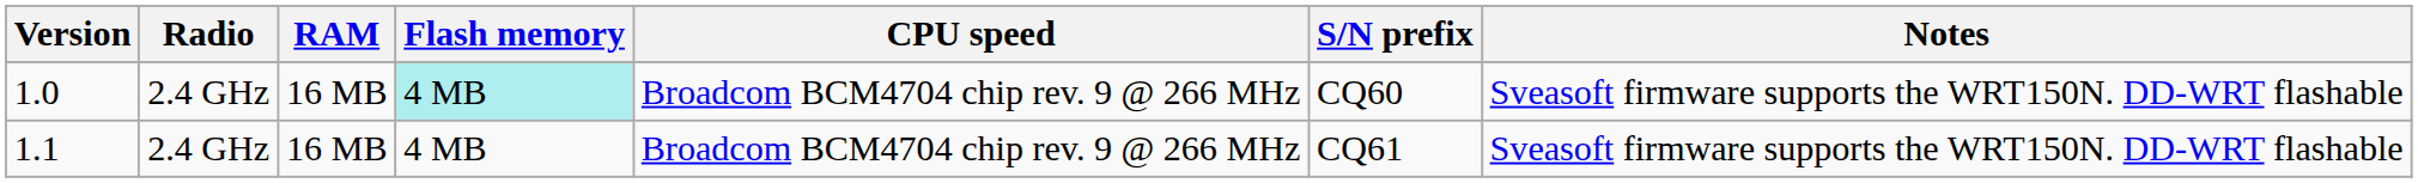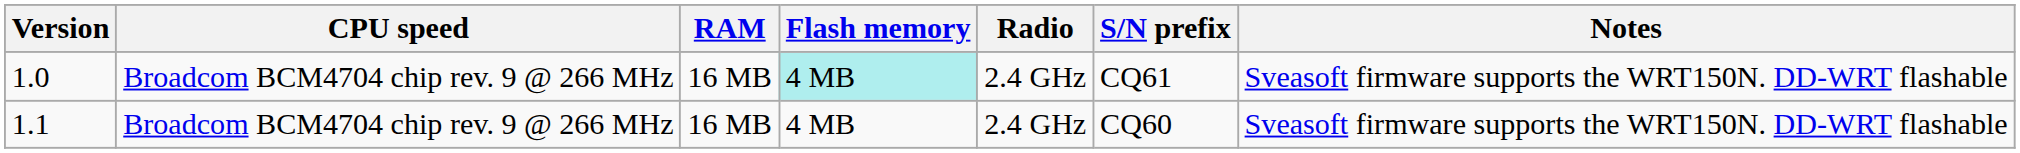 <table class="wikitable">
 <tr>
 <th>Version</th>
-<th>Radio</th>
+<th>CPU speed</th>
 <th><a href='#'>RAM</a></th>
 <th><a href='#'>Flash memory</a></th>
-<th>CPU speed</th>
+<th>Radio</th>
 <th><a href='#'>S/N</a> prefix</th>
 <th>Notes</th>
 </tr>
 <tr>
 <td>1.0</td>
-<td>2.4 GHz</td>
+<td><a href='#'>Broadcom</a> BCM4704 chip rev. 9 @ 266 MHz</td>
 <td>16 MB</td>
 <td style="background: paleturquoise;">4 MB</td>
-<td><a href='#'>Broadcom</a> BCM4704 chip rev. 9 @ 266 MHz</td>
-<td>CQ60</td>
+<td>2.4 GHz</td>
+<td>CQ61</td>
 <td><a href='#'>Sveasoft</a> firmware supports the WRT150N. <a href='#'>DD-WRT</a> flashable</td>
 </tr>
 <tr>
 <td>1.1</td>
-<td>2.4 GHz</td>
+<td><a href='#'>Broadcom</a> BCM4704 chip rev. 9 @ 266 MHz</td>
 <td>16 MB</td>
 <td>4 MB</td>
-<td><a href='#'>Broadcom</a> BCM4704 chip rev. 9 @ 266 MHz</td>
-<td>CQ61</td>
+<td>2.4 GHz</td>
+<td>CQ60</td>
 <td><a href='#'>Sveasoft</a> firmware supports the WRT150N. <a href='#'>DD-WRT</a> flashable</td>
 </tr>
 </table>
